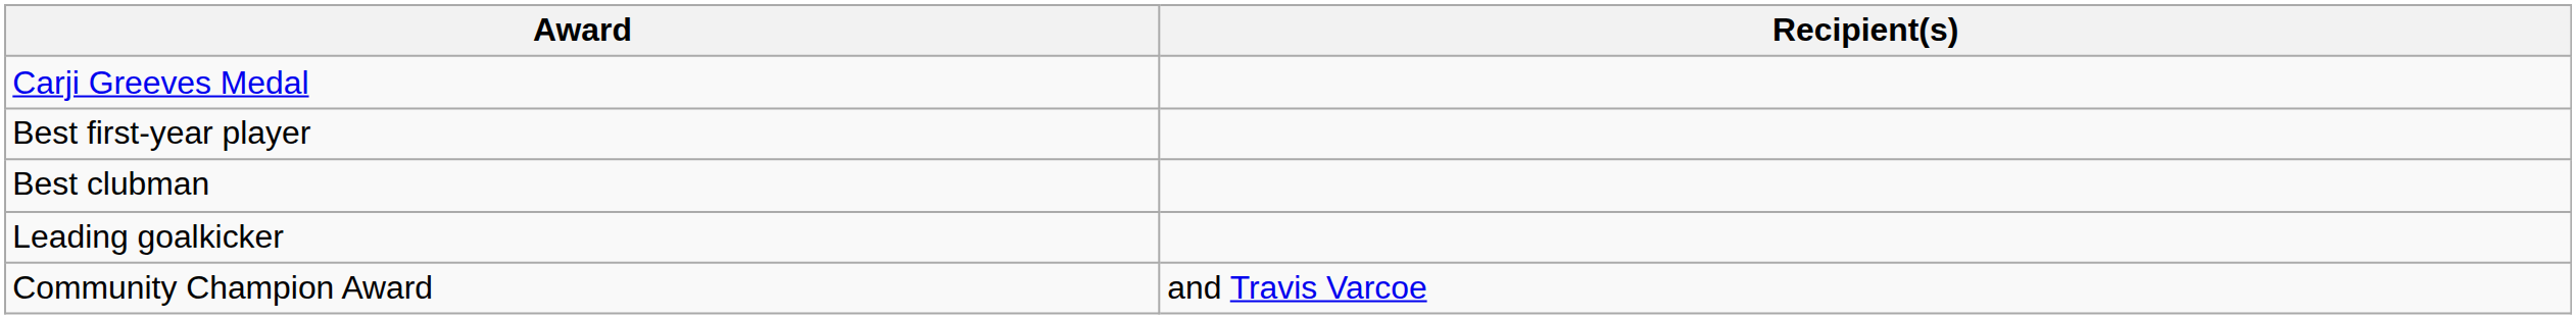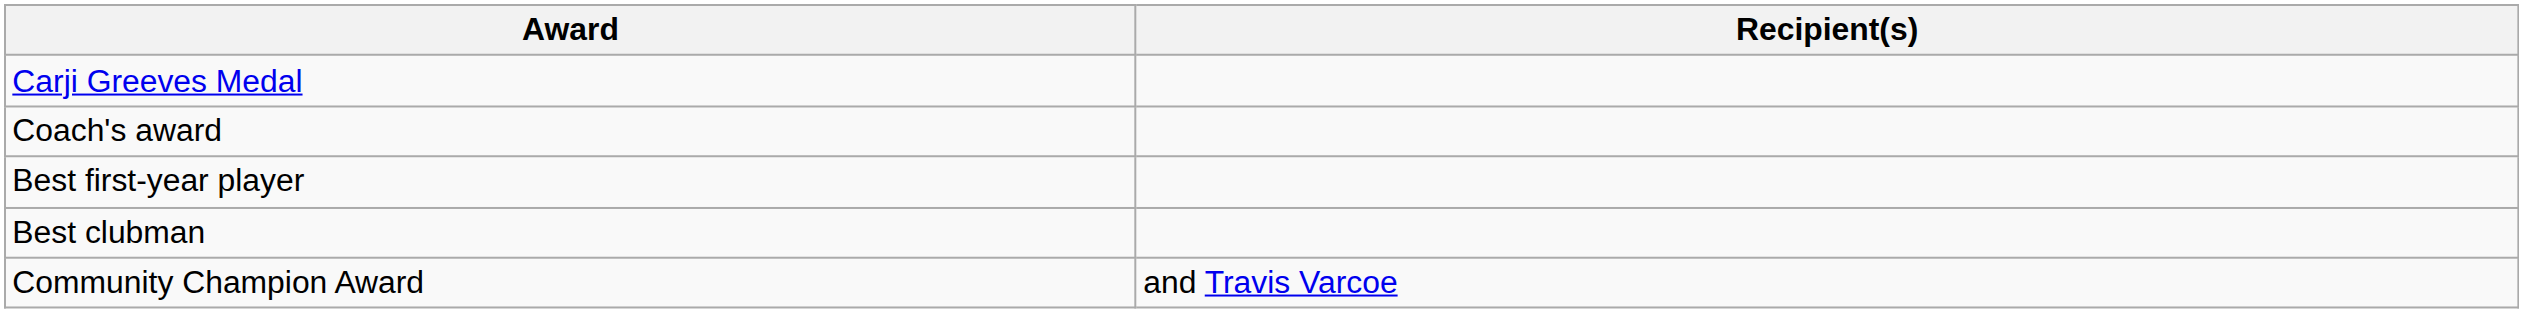 <table class="wikitable sortable" style="width:100%;">
 <tr style="background:#efefef;">
 <th style="width:45%;">Award</th>
 <th style="width:55%;">Recipient(s)</th>
 </tr>
 <tr>
 <td><a href='#'>Carji Greeves Medal</a></td>
+<td></td>
+</tr>
+<tr>
+<td>Coach's award</td>
 <td></td>
 </tr>
 <tr>
 <td>Best first-year player</td>
 <td></td>
 </tr>
 <tr>
 <td>Best clubman</td>
 <td></td>
 </tr>
 <tr>
-<td>Leading goalkicker</td>
-<td></td>
-</tr>
-<tr>
 <td>Community Champion Award</td>
 <td> and <a href='#'>Travis Varcoe</a></td>
 </tr>
 </table>
